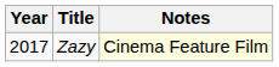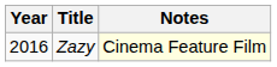 <table class="wikitable sortable">
 <tr>
 <th>Year</th>
 <th>Title</th>
 <th class="unsortable">Notes</th>
 </tr>
 <tr>
-<td>2017</td>
+<td>2016</td>
 <td><em>Zazy</em></td>
 <td style="background: lightyellow;">Cinema Feature Film</td>
 </tr>
 </table>
